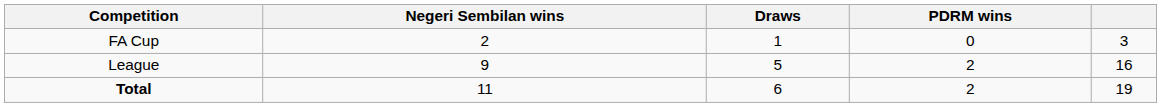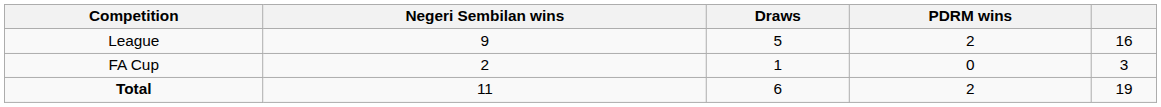 <table class="wikitable" style="width:95%;text-align:center">
 <tr>
 <th>Competition</th>
 <th>Negeri Sembilan wins</th>
 <th>Draws</th>
 <th>PDRM wins</th>
 <th></th>
 </tr>
 <tr>
+<td>League</td>
+<td>9</td>
+<td>5</td>
+<td>2</td>
+<td>16</td>
+</tr>
+<tr>
 <td>FA Cup</td>
 <td>2</td>
 <td>1</td>
 <td>0</td>
 <td>3</td>
-</tr>
-<tr>
-<td>League</td>
-<td>9</td>
-<td>5</td>
-<td>2</td>
-<td>16</td>
 </tr>
 <tr>
 <td><strong>Total</strong></td>
 <td>11</td>
 <td>6</td>
 <td>2</td>
 <td>19</td>
 </tr>
 </table>
